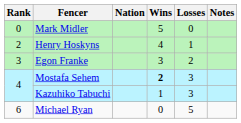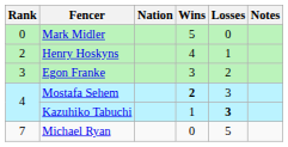 <table class="wikitable sortable" style="text-align:center">
 <tr>
 <th>Rank</th>
 <th>Fencer</th>
 <th>Nation</th>
 <th>Wins</th>
 <th>Losses</th>
 <th>Notes</th>
 </tr>
 <tr bgcolor=bbf3bb>
 <td>0</td>
 <td align=left><a href='#'>Mark Midler</a></td>
 <td align=left></td>
 <td>5</td>
 <td>0</td>
 <td></td>
 </tr>
 <tr bgcolor=bbf3bb>
 <td>2</td>
 <td align=left><a href='#'>Henry Hoskyns</a></td>
 <td align=left></td>
 <td>4</td>
 <td>1</td>
 <td></td>
 </tr>
 <tr bgcolor=bbf3bb>
 <td>3</td>
 <td align=left><a href='#'>Egon Franke</a></td>
 <td align=left></td>
 <td>3</td>
 <td>2</td>
 <td></td>
 </tr>
 <tr bgcolor=bbf3ff>
 <td rowspan=2>4</td>
 <td align=left><a href='#'>Mostafa Sehem</a></td>
 <td align=left></td>
 <td><strong>2</strong></td>
 <td>3</td>
 <td></td>
 </tr>
 <tr bgcolor=bbf3ff>
 <td align=left><a href='#'>Kazuhiko Tabuchi</a></td>
 <td align=left></td>
 <td>1</td>
-<td>3</td>
+<td><strong>3</strong></td>
 <td></td>
 </tr>
 <tr>
-<td>6</td>
+<td>7</td>
 <td align=left><a href='#'>Michael Ryan</a></td>
 <td align=left></td>
 <td>0</td>
 <td>5</td>
 <td></td>
 </tr>
 </table>
